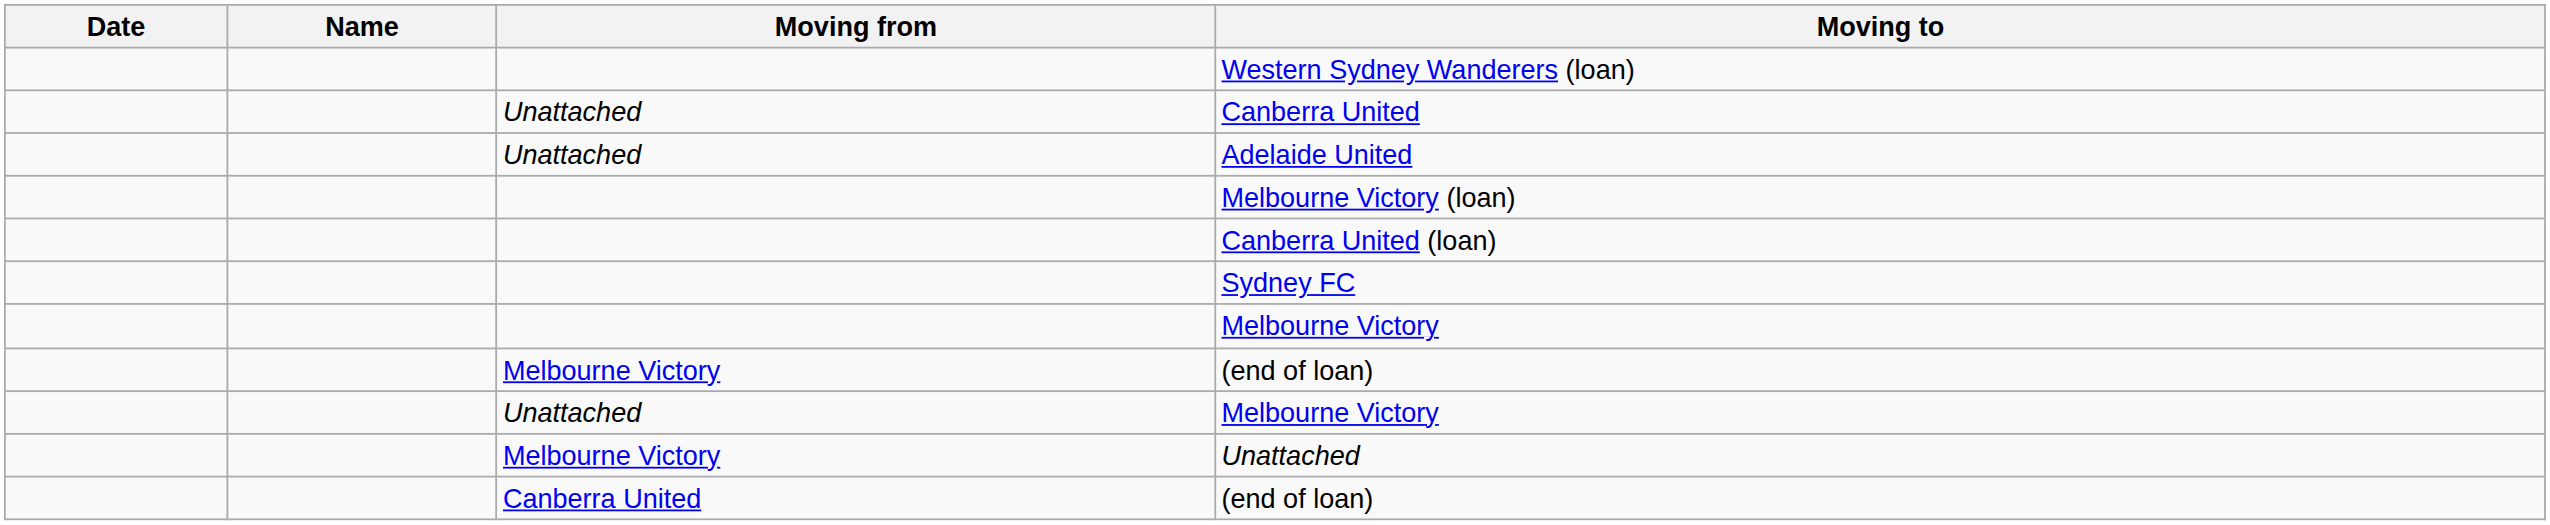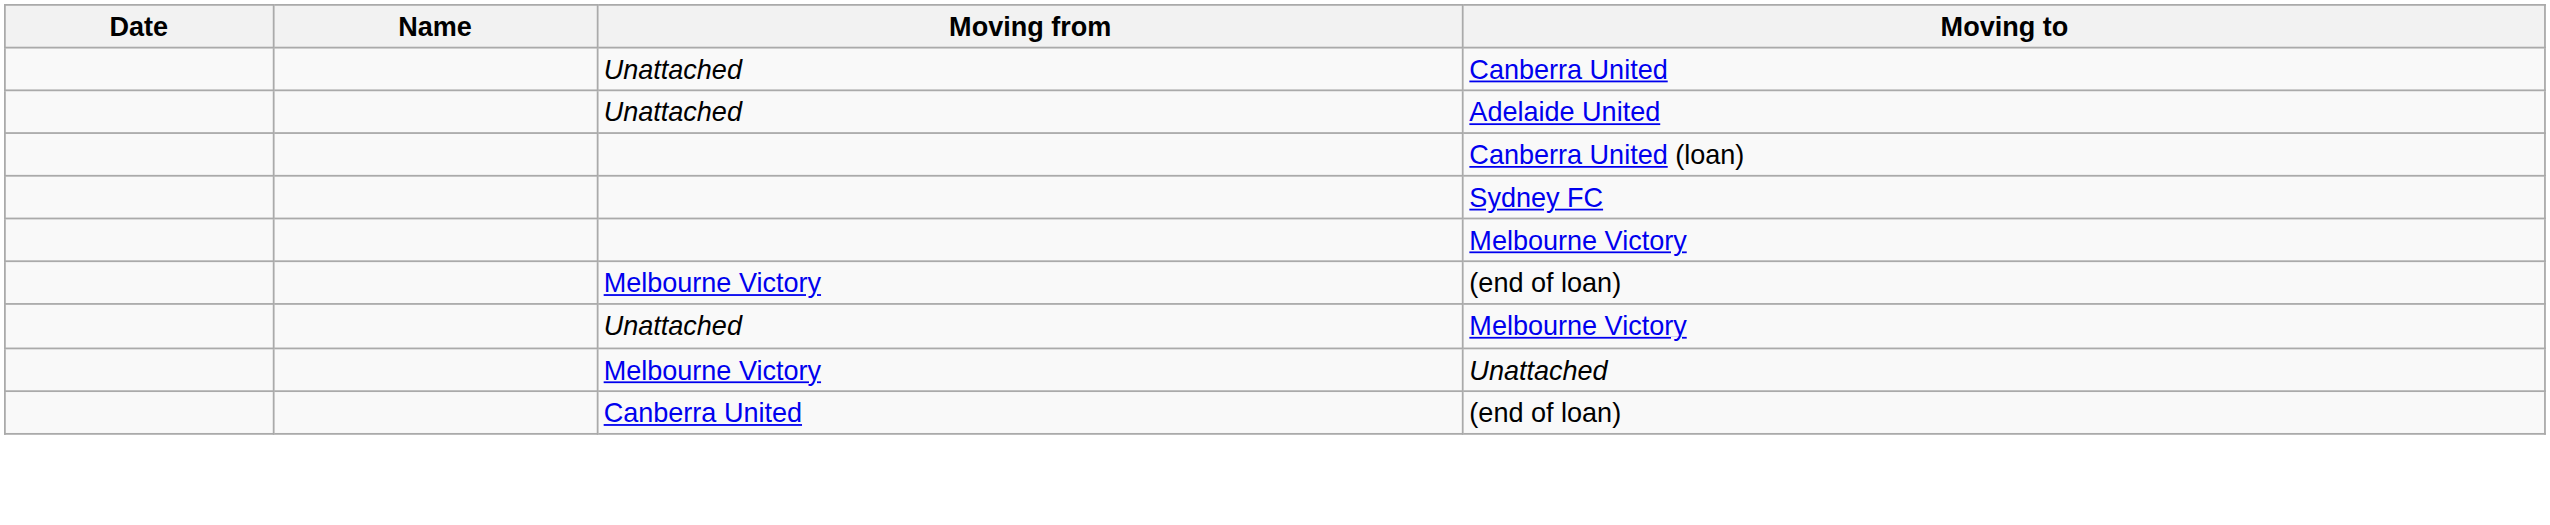 <table class="wikitable sortable" style="width:72%; font-size:95%; ">
 <tr>
 <th>Date</th>
 <th>Name</th>
 <th>Moving from</th>
 <th>Moving to</th>
-</tr>
-<tr>
-<td></td>
-<td></td>
-<td></td>
-<td><a href='#'>Western Sydney Wanderers</a> (loan)</td>
 </tr>
 <tr>
 <td></td>
 <td></td>
 <td><em>Unattached</em></td>
 <td><a href='#'>Canberra United</a></td>
 </tr>
 <tr>
 <td></td>
 <td></td>
 <td><em>Unattached</em></td>
 <td><a href='#'>Adelaide United</a></td>
-</tr>
-<tr>
-<td></td>
-<td></td>
-<td></td>
-<td><a href='#'>Melbourne Victory</a> (loan)</td>
 </tr>
 <tr>
 <td></td>
 <td></td>
 <td></td>
 <td><a href='#'>Canberra United</a> (loan)</td>
 </tr>
 <tr>
 <td></td>
 <td></td>
 <td></td>
 <td><a href='#'>Sydney FC</a></td>
 </tr>
 <tr>
 <td></td>
 <td></td>
 <td></td>
 <td><a href='#'>Melbourne Victory</a></td>
 </tr>
 <tr>
 <td></td>
 <td></td>
 <td><a href='#'>Melbourne Victory</a></td>
 <td> (end of loan)</td>
 </tr>
 <tr>
 <td></td>
 <td></td>
 <td><em>Unattached</em></td>
 <td><a href='#'>Melbourne Victory</a></td>
 </tr>
 <tr>
 <td></td>
 <td></td>
 <td><a href='#'>Melbourne Victory</a></td>
 <td><em>Unattached</em></td>
 </tr>
 <tr>
 <td></td>
 <td></td>
 <td><a href='#'>Canberra United</a></td>
 <td> (end of loan)</td>
 </tr>
 </table>
